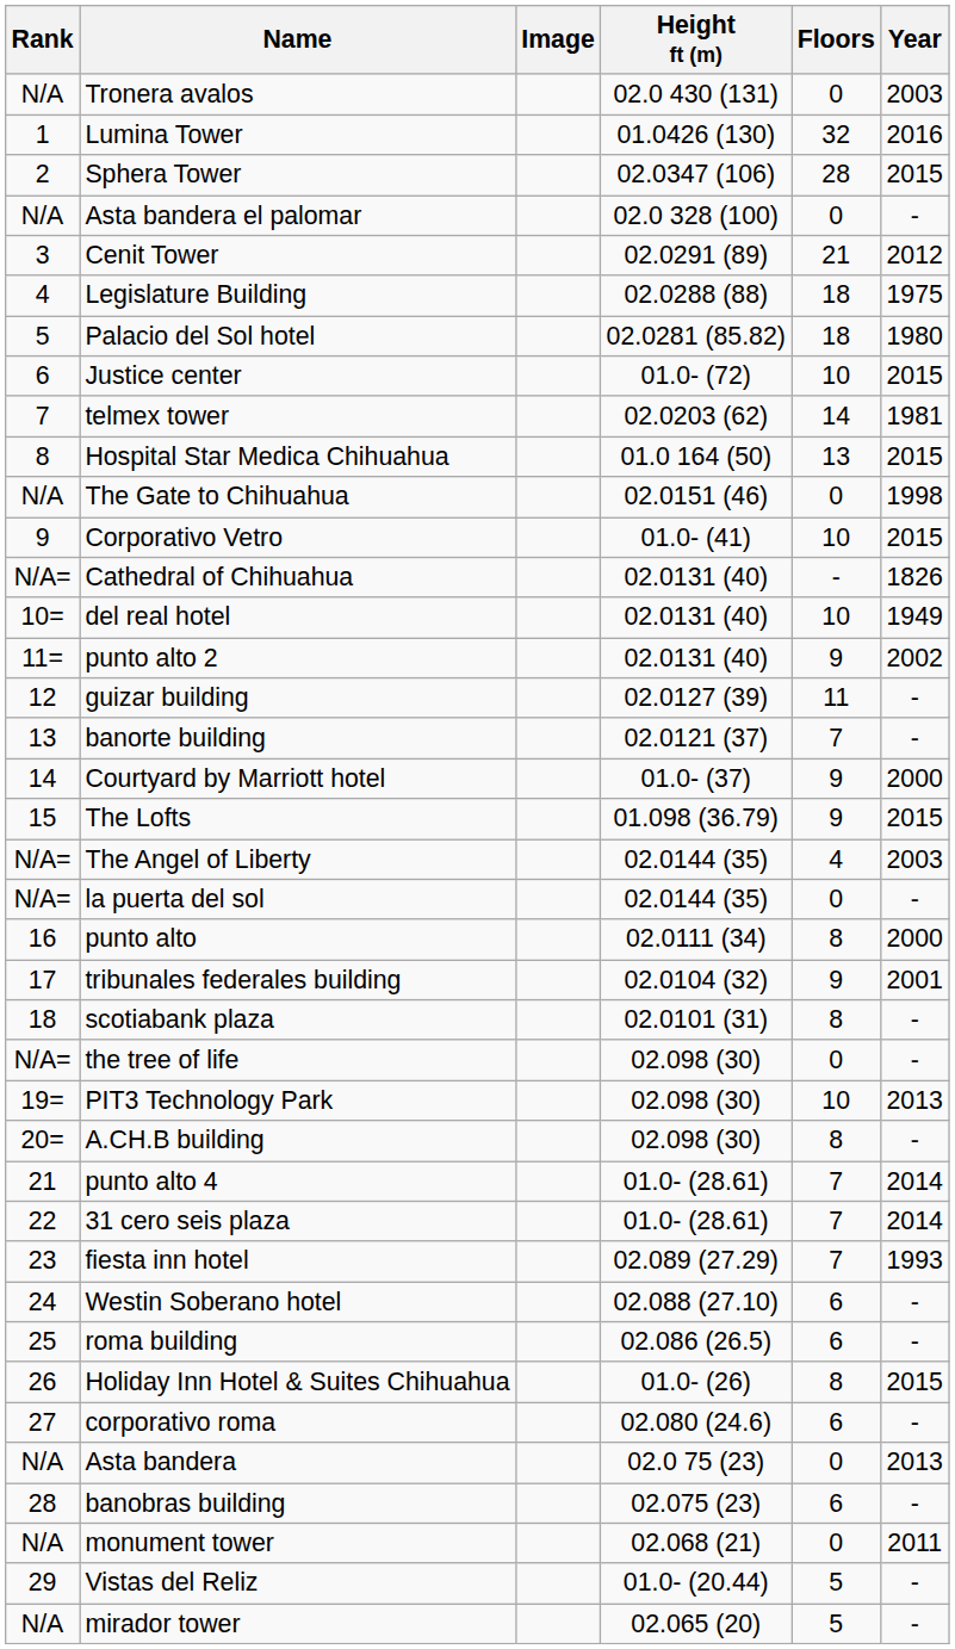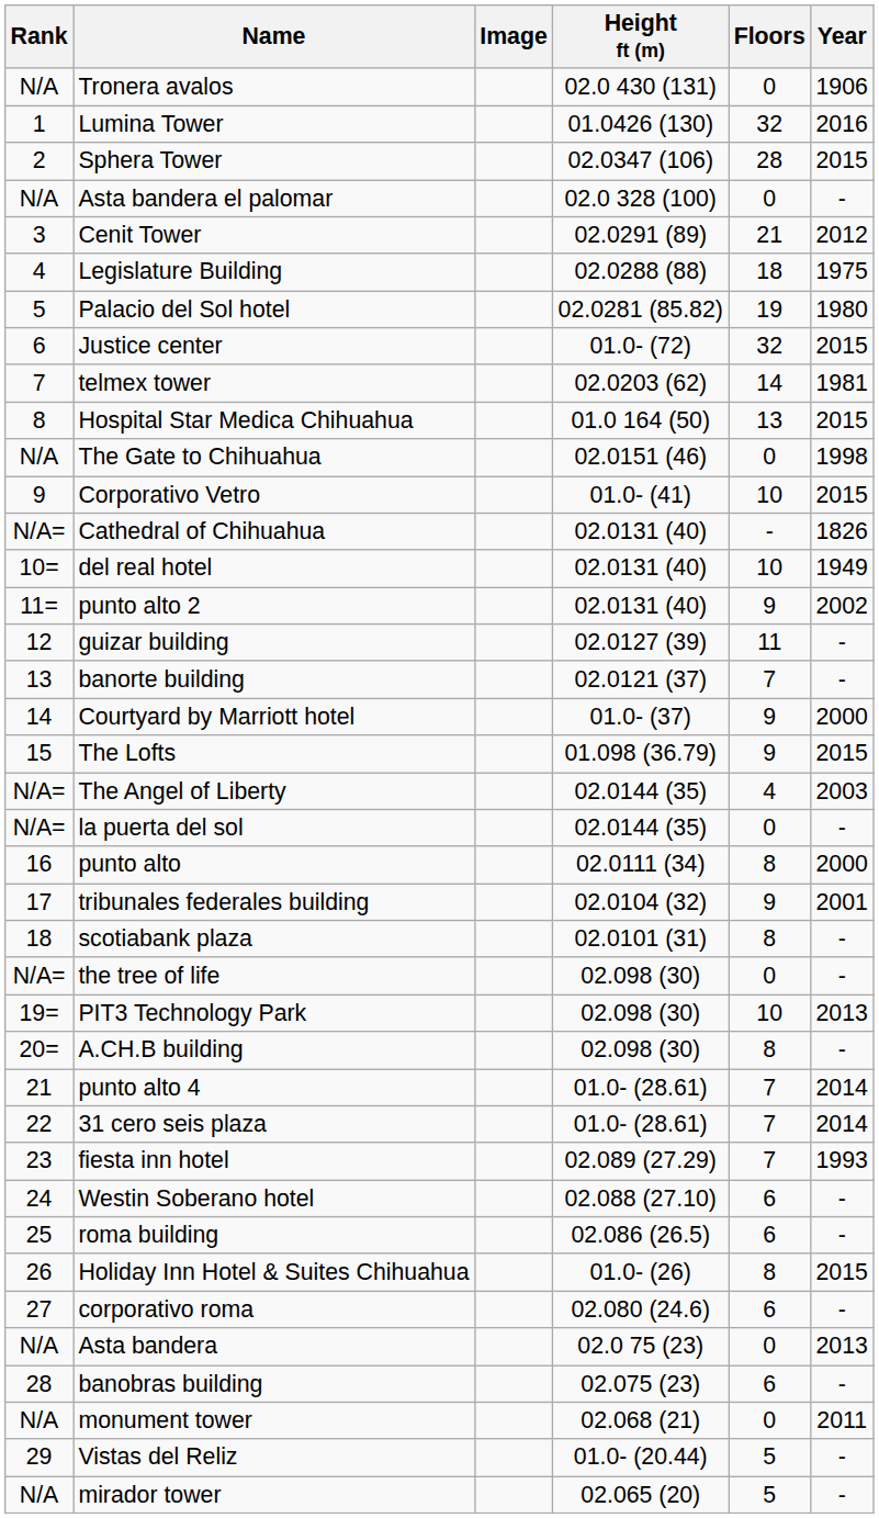 <table class="wikitable sortable">
 <tr>
 <th>Rank</th>
 <th>Name</th>
 <th class="unsortable">Image</th>
 <th>Height<br><small>ft (m)</small></th>
 <th>Floors</th>
 <th>Year</th>
 </tr>
 <tr>
 <td align="center">N/A</td>
 <td>Tronera avalos</td>
 <td></td>
 <td align="center"><span>02.0</span> 430 (131)</td>
 <td align="center">0</td>
-<td align="center">2003</td>
+<td align="center">1906</td>
 </tr>
 <tr>
 <td align="center">1</td>
 <td>Lumina Tower</td>
 <td></td>
 <td align="center"><span>01.0</span>426 (130)</td>
 <td align="center">32</td>
 <td align="center">2016</td>
 </tr>
 <tr>
 <td align="center">2</td>
 <td>Sphera Tower</td>
 <td></td>
 <td align="center"><span>02.0</span>347 (106)</td>
 <td align="center">28</td>
 <td align="center">2015</td>
 </tr>
 <tr>
 <td align="center">N/A</td>
 <td>Asta bandera el palomar </td>
 <td></td>
 <td align="center"><span>02.0</span> 328 (100)</td>
 <td align="center">0</td>
 <td align="center">-</td>
 </tr>
 <tr>
 <td align="center">3</td>
 <td>Cenit Tower</td>
 <td></td>
 <td align="center"><span>02.0</span>291 (89)</td>
 <td align="center">21</td>
 <td align="center">2012</td>
 </tr>
 <tr>
 <td align="center">4</td>
 <td>Legislature Building </td>
 <td></td>
 <td align="center"><span>02.0</span>288 (88)</td>
 <td align="center">18</td>
 <td align="center">1975</td>
 </tr>
 <tr>
 <td align="center">5</td>
 <td>Palacio del Sol hotel </td>
 <td></td>
 <td align="center"><span>02.0</span>281 (85.82)</td>
-<td align="center">18</td>
+<td align="center">19</td>
 <td align="center">1980</td>
 </tr>
 <tr>
 <td align="center">6</td>
 <td>Justice center </td>
 <td></td>
 <td align="center"><span>01.0</span>- (72)</td>
-<td align="center">10</td>
+<td align="center">32</td>
 <td align="center">2015</td>
 </tr>
 <tr>
 <td align="center">7</td>
 <td>telmex tower </td>
 <td></td>
 <td align="center"><span>02.0</span>203 (62)</td>
 <td align="center">14</td>
 <td align="center">1981</td>
 </tr>
 <tr>
 <td align="center">8</td>
 <td>Hospital Star Medica Chihuahua</td>
 <td></td>
 <td align="center"><span>01.0</span> 164 (50)</td>
 <td align="center">13</td>
 <td align="center">2015</td>
 </tr>
 <tr>
 <td align="center">N/A</td>
 <td>The Gate to Chihuahua</td>
 <td></td>
 <td align="center"><span>02.0</span>151 (46)</td>
 <td align="center">0</td>
 <td align="center">1998</td>
 </tr>
 <tr>
 <td align="center">9</td>
 <td>Corporativo Vetro</td>
 <td></td>
 <td align="center"><span>01.0</span>- (41)</td>
 <td align="center">10</td>
 <td align="center">2015</td>
 </tr>
 <tr>
 <td align="center">N/A=</td>
 <td>Cathedral of Chihuahua</td>
 <td></td>
 <td align="center"><span>02.0</span>131 (40)</td>
 <td align="center">-</td>
 <td align="center">1826</td>
 </tr>
 <tr>
 <td align="center">10=</td>
 <td>del real hotel</td>
 <td></td>
 <td align="center"><span>02.0</span>131 (40)</td>
 <td align="center">10</td>
 <td align="center">1949</td>
 </tr>
 <tr>
 <td align="center">11=</td>
 <td>punto alto 2 </td>
 <td></td>
 <td align="center"><span>02.0</span>131 (40)</td>
 <td align="center">9</td>
 <td align="center">2002</td>
 </tr>
 <tr>
 <td align="center">12</td>
 <td>guizar building </td>
 <td></td>
 <td align="center"><span>02.0</span>127 (39)</td>
 <td align="center">11</td>
 <td align="center">-</td>
 </tr>
 <tr>
 <td align="center">13</td>
 <td>banorte building</td>
 <td></td>
 <td align="center"><span>02.0</span>121 (37)</td>
 <td align="center">7</td>
 <td align="center">-</td>
 </tr>
 <tr>
 <td align="center">14</td>
 <td>Courtyard by Marriott hotel</td>
 <td></td>
 <td align="center"><span>01.0</span>- (37)</td>
 <td align="center">9</td>
 <td align="center">2000</td>
 </tr>
 <tr>
 <td align="center">15</td>
 <td>The Lofts</td>
 <td></td>
 <td align="center"><span>01.0</span>98 (36.79)</td>
 <td align="center">9</td>
 <td align="center">2015</td>
 </tr>
 <tr>
 <td align="center">N/A=</td>
 <td>The Angel of Liberty </td>
 <td></td>
 <td align="center"><span>02.0</span>144 (35)</td>
 <td align="center">4</td>
 <td align="center">2003</td>
 </tr>
 <tr>
 <td align="center">N/A=</td>
 <td>la puerta del sol</td>
 <td></td>
 <td align="center"><span>02.0</span>144 (35)</td>
 <td align="center">0</td>
 <td align="center">-</td>
 </tr>
 <tr>
 <td align="center">16</td>
 <td>punto alto </td>
 <td></td>
 <td align="center"><span>02.0</span>111 (34)</td>
 <td align="center">8</td>
 <td align="center">2000</td>
 </tr>
 <tr>
 <td align="center">17</td>
 <td>tribunales federales building </td>
 <td></td>
 <td align="center"><span>02.0</span>104 (32)</td>
 <td align="center">9</td>
 <td align="center">2001</td>
 </tr>
 <tr>
 <td align="center">18</td>
 <td>scotiabank plaza</td>
 <td></td>
 <td align="center"><span>02.0</span>101 (31)</td>
 <td align="center">8</td>
 <td align="center">-</td>
 </tr>
 <tr>
 <td align="center">N/A=</td>
 <td>the tree of life</td>
 <td></td>
 <td align="center"><span>02.0</span>98 (30)</td>
 <td align="center">0</td>
 <td align="center">-</td>
 </tr>
 <tr>
 <td align="center">19=</td>
 <td>PIT3 Technology Park</td>
 <td></td>
 <td align="center"><span>02.0</span>98 (30)</td>
 <td align="center">10</td>
 <td align="center">2013</td>
 </tr>
 <tr>
 <td align="center">20=</td>
 <td>A.CH.B building</td>
 <td></td>
 <td align="center"><span>02.0</span>98 (30)</td>
 <td align="center">8</td>
 <td align="center">-</td>
 </tr>
 <tr>
 <td align="center">21</td>
 <td>punto alto 4</td>
 <td></td>
 <td align="center"><span>01.0</span>- (28.61)</td>
 <td align="center">7</td>
 <td align="center">2014</td>
 </tr>
 <tr>
 <td align="center">22</td>
 <td>31 cero seis plaza</td>
 <td></td>
 <td align="center"><span>01.0</span>- (28.61)</td>
 <td align="center">7</td>
 <td align="center">2014</td>
 </tr>
 <tr>
 <td align="center">23</td>
 <td>fiesta inn hotel </td>
 <td></td>
 <td align="center"><span>02.0</span>89 (27.29)</td>
 <td align="center">7</td>
 <td align="center">1993</td>
 </tr>
 <tr>
 <td align="center">24</td>
 <td>Westin Soberano hotel </td>
 <td></td>
 <td align="center"><span>02.0</span>88 (27.10)</td>
 <td align="center">6</td>
 <td align="center">-</td>
 </tr>
 <tr>
 <td align="center">25</td>
 <td>roma building</td>
 <td></td>
 <td align="center"><span>02.0</span>86 (26.5)</td>
 <td align="center">6</td>
 <td align="center">-</td>
 </tr>
 <tr>
 <td align="center">26</td>
 <td>Holiday Inn Hotel & Suites Chihuahua</td>
 <td></td>
 <td align="center"><span>01.0</span>- (26)</td>
 <td align="center">8</td>
 <td align="center">2015</td>
 </tr>
 <tr>
 <td align="center">27</td>
 <td>corporativo roma</td>
 <td></td>
 <td align="center"><span>02.0</span>80 (24.6)</td>
 <td align="center">6</td>
 <td align="center">-</td>
 </tr>
 <tr>
 <td align="center">N/A</td>
 <td>Asta bandera </td>
 <td></td>
 <td align="center"><span>02.0</span> 75 (23)</td>
 <td align="center">0</td>
 <td align="center">2013</td>
 </tr>
 <tr>
 <td align="center">28</td>
 <td>banobras building</td>
 <td></td>
 <td align="center"><span>02.0</span>75 (23)</td>
 <td align="center">6</td>
 <td align="center">-</td>
 </tr>
 <tr>
 <td align="center">N/A</td>
 <td>monument tower</td>
 <td></td>
 <td align="center"><span>02.0</span>68 (21)</td>
 <td align="center">0</td>
 <td align="center">2011</td>
 </tr>
 <tr>
 <td align="center">29</td>
 <td>Vistas del Reliz</td>
 <td></td>
 <td align="center"><span>01.0</span>- (20.44)</td>
 <td align="center">5</td>
 <td align="center">-</td>
 </tr>
 <tr>
 <td align="center">N/A</td>
 <td>mirador tower</td>
 <td></td>
 <td align="center"><span>02.0</span>65 (20)</td>
 <td align="center">5</td>
 <td align="center">-</td>
 </tr>
 </table>
